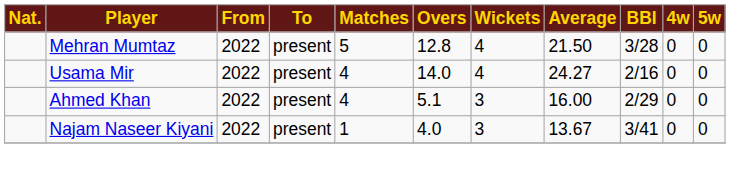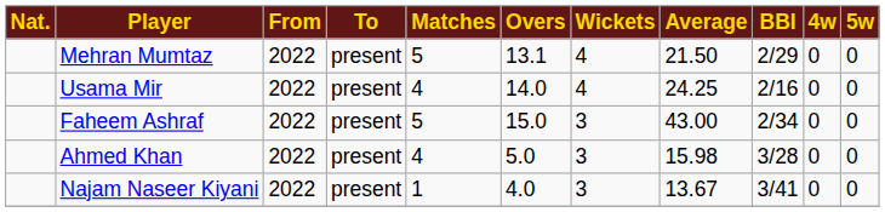 <table class="wikitable sortable" style="font-size:100%">
 <tr>
 <th style="text-align:center; background:#601615; color:gold;">Nat.</th>
 <th style="text-align:center; background:#601615; color:gold;">Player</th>
 <th style="text-align:center; background:#601615; color:gold;">From</th>
 <th style="text-align:center; background:#601615; color:gold;">To</th>
 <th style="text-align:center; background:#601615; color:gold;">Matches</th>
 <th style="text-align:center; background:#601615; color:gold;">Overs</th>
 <th style="text-align:center; background:#601615; color:gold;">Wickets</th>
 <th style="text-align:center; background:#601615; color:gold;">Average</th>
 <th style="text-align:center; background:#601615; color:gold;">BBI</th>
 <th style="text-align:center; background:#601615; color:gold;">4w</th>
 <th style="text-align:center; background:#601615; color:gold;">5w</th>
 </tr>
 <tr>
 <td></td>
 <td><a href='#'>Mehran Mumtaz</a></td>
 <td>2022</td>
 <td>present</td>
 <td>5</td>
-<td>12.8</td>
+<td>13.1</td>
 <td>4</td>
 <td>21.50</td>
-<td>3/28</td>
+<td>2/29</td>
 <td>0</td>
 <td>0</td>
 </tr>
 <tr>
 <td></td>
 <td><a href='#'>Usama Mir</a></td>
 <td>2022</td>
 <td>present</td>
 <td>4</td>
 <td>14.0</td>
 <td>4</td>
-<td>24.27</td>
+<td>24.25</td>
 <td>2/16</td>
+<td>0</td>
+<td>0</td>
+</tr>
+<tr>
+<td></td>
+<td><a href='#'>Faheem Ashraf</a></td>
+<td>2022</td>
+<td>present</td>
+<td>5</td>
+<td>15.0</td>
+<td>3</td>
+<td>43.00</td>
+<td>2/34</td>
 <td>0</td>
 <td>0</td>
 </tr>
 <tr>
 <td></td>
 <td><a href='#'>Ahmed Khan</a></td>
 <td>2022</td>
 <td>present</td>
 <td>4</td>
-<td>5.1</td>
+<td>5.0</td>
 <td>3</td>
-<td>16.00</td>
-<td>2/29</td>
+<td>15.98</td>
+<td>3/28</td>
 <td>0</td>
 <td>0</td>
 </tr>
 <tr>
 <td></td>
 <td><a href='#'>Najam Naseer Kiyani</a></td>
 <td>2022</td>
 <td>present</td>
 <td>1</td>
 <td>4.0</td>
 <td>3</td>
 <td>13.67</td>
 <td>3/41</td>
 <td>0</td>
 <td>0</td>
 </tr>
 <tr>
 </tr>
 </table>
